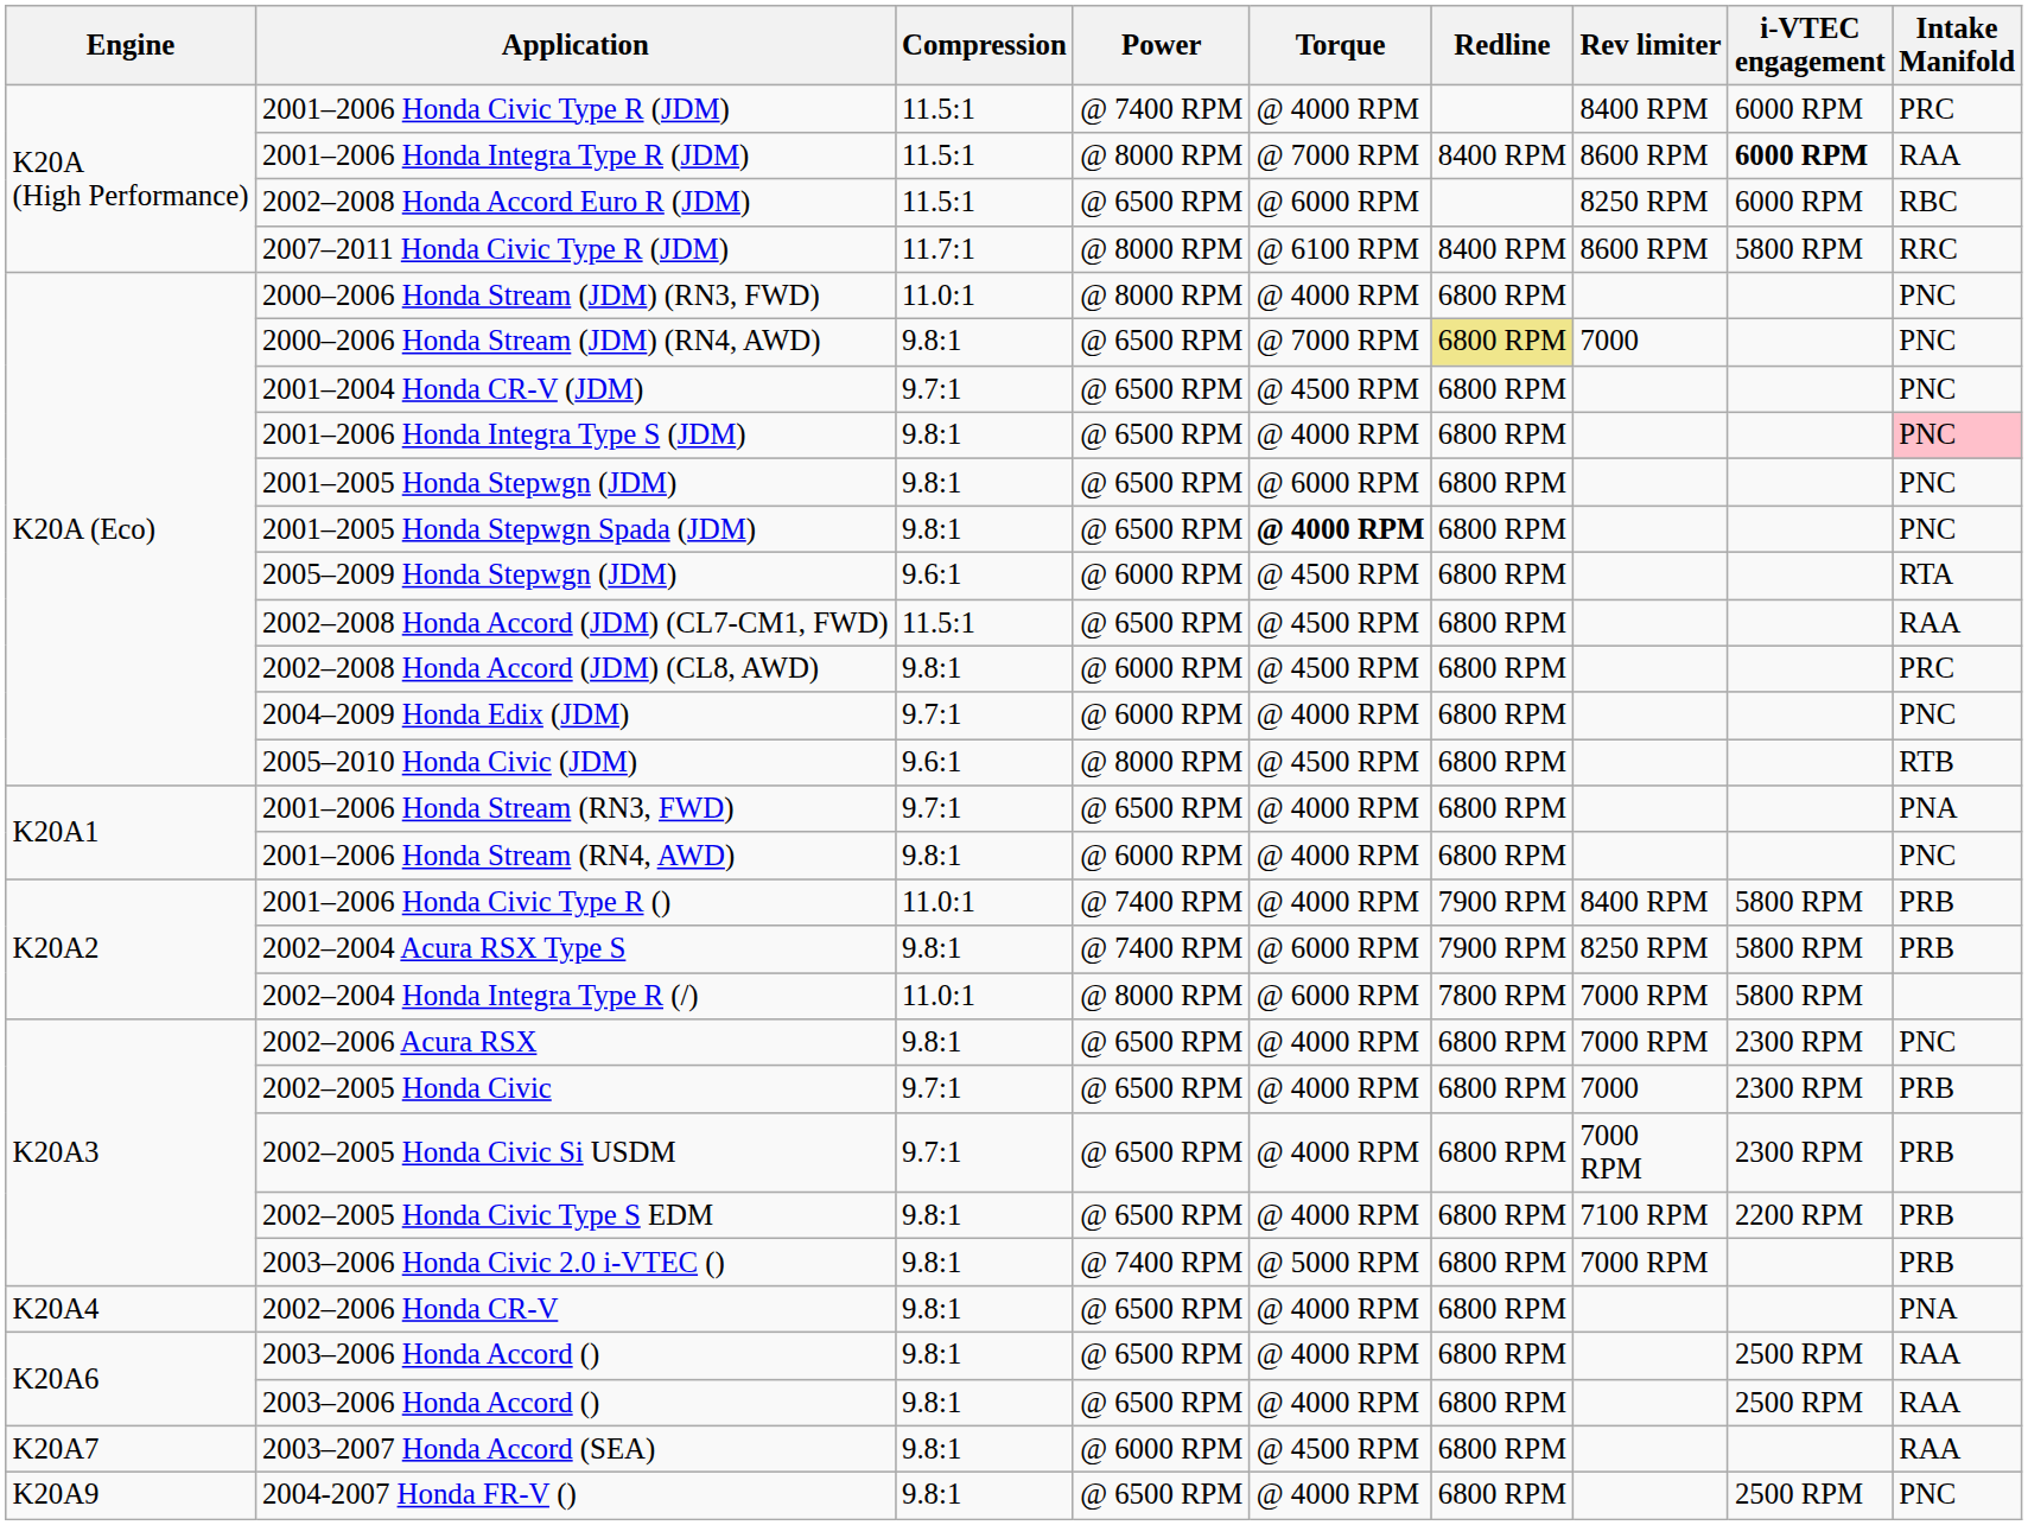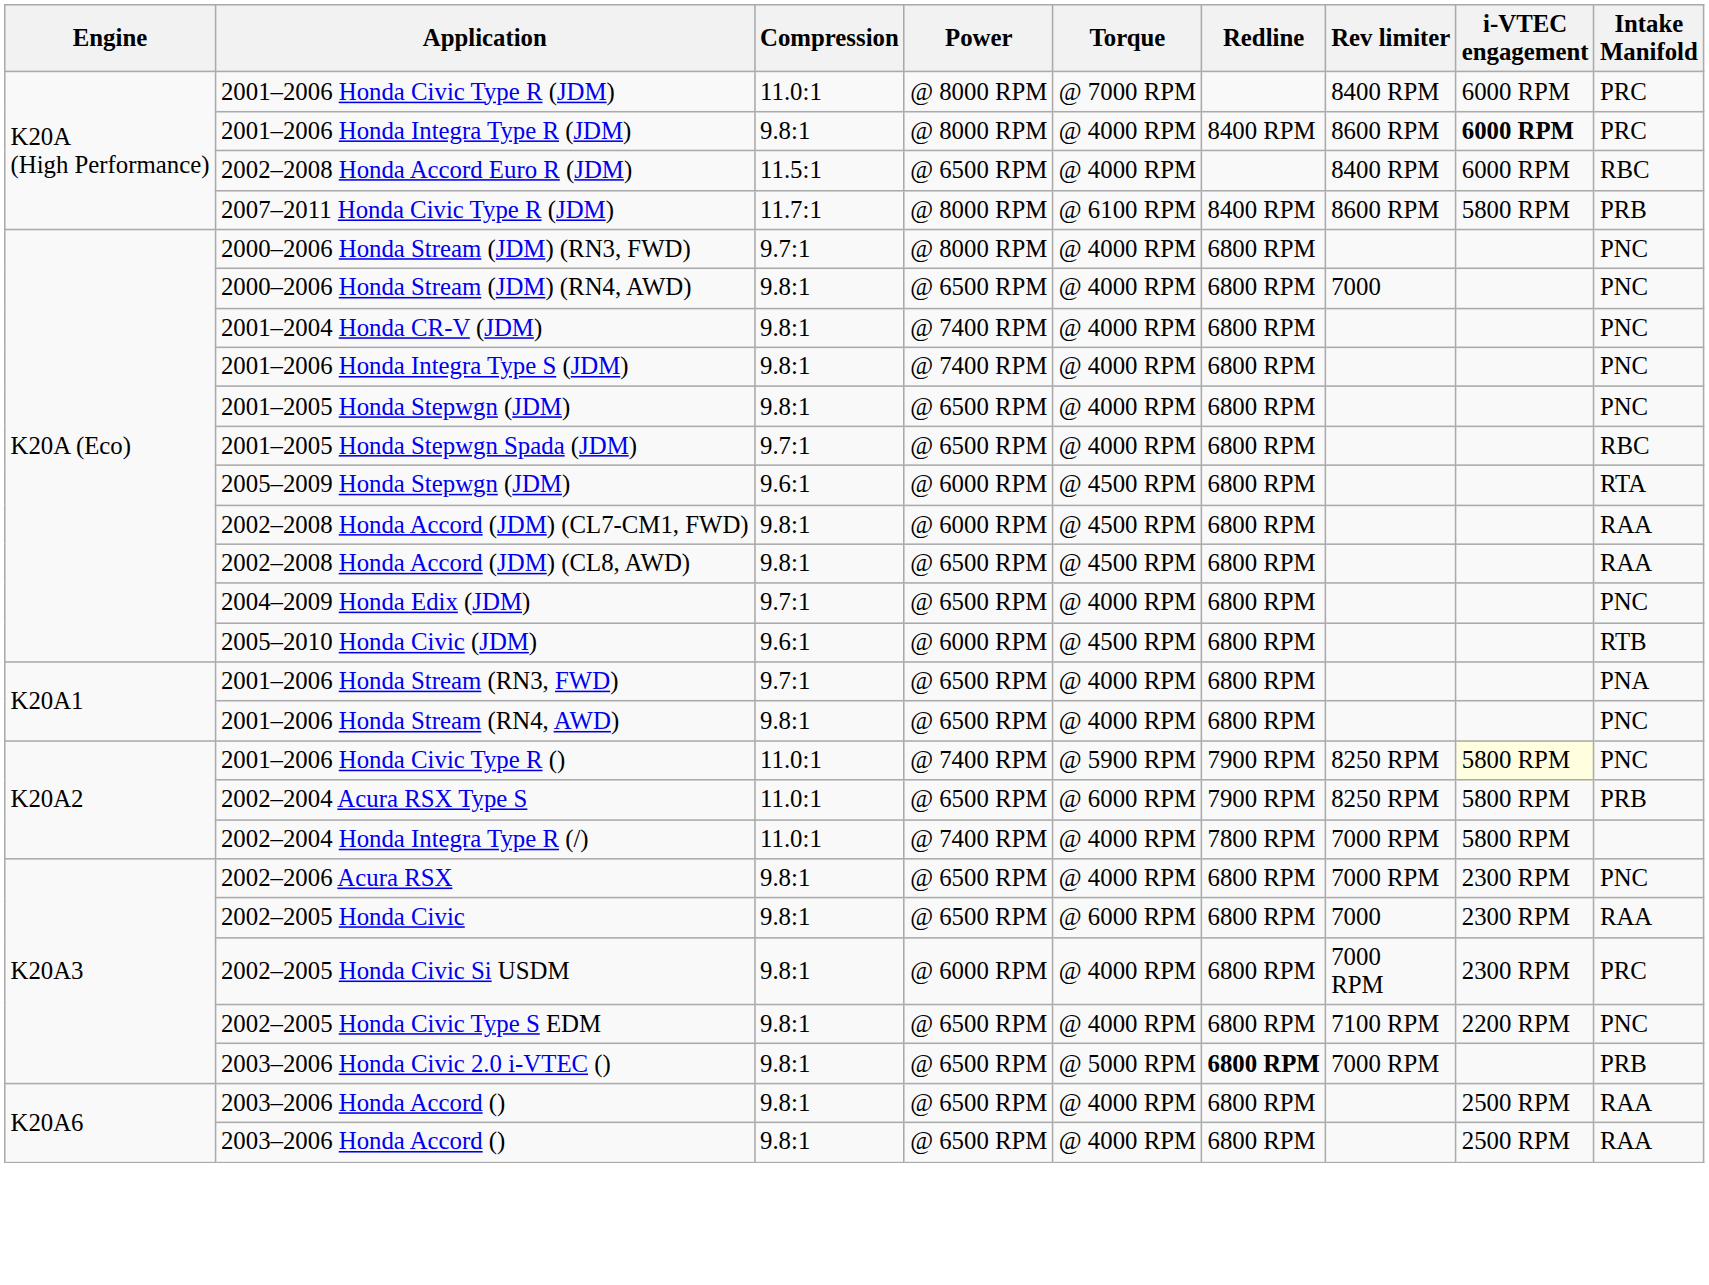 <table class="wikitable">
 <tr>
 <th>Engine</th>
 <th>Application</th>
 <th>Compression</th>
 <th>Power</th>
 <th>Torque</th>
 <th>Redline</th>
 <th>Rev limiter</th>
 <th>i-VTEC<br>engagement</th>
 <th>Intake<br>Manifold</th>
 </tr>
 <tr>
 <td rowspan="4">K20A<br>(High Performance)</td>
 <td>2001–2006 <a href='#'>Honda Civic Type R</a> (<a href='#'>JDM</a>)</td>
-<td>11.5:1</td>
-<td> @ 7400 RPM</td>
-<td> @ 4000 RPM</td>
+<td>11.0:1</td>
+<td> @ 8000 RPM</td>
+<td> @ 7000 RPM</td>
 <td></td>
 <td>8400 RPM</td>
 <td>6000 RPM</td>
 <td>PRC</td>
 </tr>
 <tr>
 <td>2001–2006 <a href='#'>Honda Integra Type R</a> (<a href='#'>JDM</a>)</td>
-<td>11.5:1</td>
+<td>9.8:1</td>
 <td> @ 8000 RPM</td>
-<td> @ 7000 RPM</td>
+<td> @ 4000 RPM</td>
 <td>8400 RPM</td>
 <td>8600 RPM</td>
 <td><strong>6000 RPM</strong></td>
-<td>RAA</td>
+<td>PRC</td>
 </tr>
 <tr>
 <td>2002–2008 <a href='#'>Honda Accord Euro R</a> (<a href='#'>JDM</a>)</td>
 <td>11.5:1</td>
 <td> @ 6500 RPM</td>
-<td> @ 6000 RPM</td>
+<td> @ 4000 RPM</td>
 <td></td>
-<td>8250 RPM</td>
+<td>8400 RPM</td>
 <td>6000 RPM</td>
 <td>RBC</td>
 </tr>
 <tr>
 <td>2007–2011 <a href='#'>Honda Civic Type R</a> (<a href='#'>JDM</a>)</td>
 <td>11.7:1</td>
 <td> @ 8000 RPM</td>
 <td> @ 6100 RPM</td>
 <td>8400 RPM</td>
 <td>8600 RPM</td>
 <td>5800 RPM</td>
-<td>RRC</td>
+<td>PRB</td>
 </tr>
 <tr>
 <td rowspan="11">K20A (Eco)</td>
 <td>2000–2006 <a href='#'>Honda Stream</a> (<a href='#'>JDM</a>) (RN3, FWD)</td>
-<td>11.0:1</td>
+<td>9.7:1</td>
 <td> @ 8000 RPM</td>
 <td> @ 4000 RPM</td>
 <td>6800 RPM</td>
 <td></td>
 <td></td>
 <td>PNC</td>
 </tr>
 <tr>
 <td>2000–2006 <a href='#'>Honda Stream</a> (<a href='#'>JDM</a>) (RN4, AWD)</td>
 <td>9.8:1</td>
 <td> @ 6500 RPM</td>
-<td> @ 7000 RPM</td>
-<td style="background: khaki;">6800 RPM</td>
+<td> @ 4000 RPM</td>
+<td>6800 RPM</td>
 <td>7000</td>
 <td></td>
 <td>PNC</td>
 </tr>
 <tr>
 <td>2001–2004 <a href='#'>Honda CR-V</a> (<a href='#'>JDM</a>)</td>
-<td>9.7:1</td>
-<td> @ 6500 RPM</td>
-<td> @ 4500 RPM</td>
+<td>9.8:1</td>
+<td> @ 7400 RPM</td>
+<td> @ 4000 RPM</td>
 <td>6800 RPM</td>
 <td></td>
 <td></td>
 <td>PNC</td>
 </tr>
 <tr>
 <td>2001–2006 <a href='#'>Honda Integra Type S</a> (<a href='#'>JDM</a>)</td>
 <td>9.8:1</td>
-<td> @ 6500 RPM</td>
+<td> @ 7400 RPM</td>
 <td> @ 4000 RPM</td>
 <td>6800 RPM</td>
 <td></td>
 <td></td>
-<td style="background: pink;">PNC</td>
+<td>PNC</td>
 </tr>
 <tr>
 <td>2001–2005 <a href='#'>Honda Stepwgn</a> (<a href='#'>JDM</a>)</td>
 <td>9.8:1</td>
 <td> @ 6500 RPM</td>
-<td> @ 6000 RPM</td>
+<td> @ 4000 RPM</td>
 <td>6800 RPM</td>
 <td></td>
 <td></td>
 <td>PNC</td>
 </tr>
 <tr>
 <td>2001–2005 <a href='#'>Honda Stepwgn Spada</a> (<a href='#'>JDM</a>)</td>
-<td>9.8:1</td>
+<td>9.7:1</td>
 <td> @ 6500 RPM</td>
-<td><strong> @ 4000 RPM</strong></td>
+<td> @ 4000 RPM</td>
 <td>6800 RPM</td>
 <td></td>
 <td></td>
-<td>PNC</td>
+<td>RBC</td>
 </tr>
 <tr>
 <td>2005–2009 <a href='#'>Honda Stepwgn</a> (<a href='#'>JDM</a>)</td>
 <td>9.6:1</td>
 <td> @ 6000 RPM</td>
 <td> @ 4500 RPM</td>
 <td>6800 RPM</td>
 <td></td>
 <td></td>
 <td>RTA</td>
 </tr>
 <tr>
 <td>2002–2008 <a href='#'>Honda Accord</a> (<a href='#'>JDM</a>) (CL7-CM1, FWD)</td>
-<td>11.5:1</td>
-<td> @ 6500 RPM</td>
+<td>9.8:1</td>
+<td> @ 6000 RPM</td>
 <td> @ 4500 RPM</td>
 <td>6800 RPM</td>
 <td></td>
 <td></td>
 <td>RAA</td>
 </tr>
 <tr>
 <td>2002–2008 <a href='#'>Honda Accord</a> (<a href='#'>JDM</a>) (CL8, AWD)</td>
 <td>9.8:1</td>
-<td> @ 6000 RPM</td>
+<td> @ 6500 RPM</td>
 <td> @ 4500 RPM</td>
 <td>6800 RPM</td>
 <td></td>
 <td></td>
-<td>PRC</td>
+<td>RAA</td>
 </tr>
 <tr>
 <td>2004–2009 <a href='#'>Honda Edix</a> (<a href='#'>JDM</a>)</td>
 <td>9.7:1</td>
-<td> @ 6000 RPM</td>
+<td> @ 6500 RPM</td>
 <td> @ 4000 RPM</td>
 <td>6800 RPM</td>
 <td></td>
 <td></td>
 <td>PNC</td>
 </tr>
 <tr>
 <td>2005–2010 <a href='#'>Honda Civic</a> (<a href='#'>JDM</a>)</td>
 <td>9.6:1</td>
-<td> @ 8000 RPM</td>
+<td> @ 6000 RPM</td>
 <td> @ 4500 RPM</td>
 <td>6800 RPM</td>
 <td></td>
 <td></td>
 <td>RTB</td>
 </tr>
 <tr>
 <td rowspan="2">K20A1</td>
 <td>2001–2006 <a href='#'>Honda Stream</a> (RN3, <a href='#'>FWD</a>)</td>
 <td>9.7:1</td>
 <td> @ 6500 RPM</td>
 <td> @ 4000 RPM</td>
 <td>6800 RPM</td>
 <td></td>
 <td></td>
 <td>PNA</td>
 </tr>
 <tr>
 <td>2001–2006 <a href='#'>Honda Stream</a> (RN4, <a href='#'>AWD</a>)</td>
 <td>9.8:1</td>
-<td> @ 6000 RPM</td>
+<td> @ 6500 RPM</td>
 <td> @ 4000 RPM</td>
 <td>6800 RPM</td>
 <td></td>
 <td></td>
 <td>PNC</td>
 </tr>
 <tr>
 <td rowspan="3">K20A2</td>
 <td>2001–2006 <a href='#'>Honda Civic Type R</a> ()</td>
 <td>11.0:1</td>
 <td> @ 7400 RPM</td>
-<td> @ 4000 RPM</td>
+<td> @ 5900 RPM</td>
 <td>7900 RPM</td>
-<td>8400 RPM</td>
-<td>5800 RPM</td>
-<td>PRB</td>
+<td>8250 RPM</td>
+<td style="background: lightyellow;">5800 RPM</td>
+<td>PNC</td>
 </tr>
 <tr>
 <td>2002–2004 <a href='#'>Acura RSX Type S</a></td>
-<td>9.8:1</td>
-<td> @ 7400 RPM</td>
+<td>11.0:1</td>
+<td> @ 6500 RPM</td>
 <td> @ 6000 RPM</td>
 <td>7900 RPM</td>
 <td>8250 RPM</td>
 <td>5800 RPM</td>
 <td>PRB</td>
 </tr>
 <tr>
 <td>2002–2004 <a href='#'>Honda Integra Type R</a> (/)</td>
 <td>11.0:1</td>
-<td> @ 8000 RPM</td>
-<td> @ 6000 RPM</td>
+<td> @ 7400 RPM</td>
+<td> @ 4000 RPM</td>
 <td>7800 RPM</td>
 <td>7000 RPM</td>
 <td>5800 RPM</td>
 <td></td>
 </tr>
 <tr>
 <td rowspan="5">K20A3</td>
 <td>2002–2006 <a href='#'>Acura RSX</a></td>
 <td>9.8:1</td>
 <td> @ 6500 RPM</td>
 <td> @ 4000 RPM</td>
 <td>6800 RPM</td>
 <td>7000 RPM</td>
 <td>2300 RPM</td>
 <td>PNC</td>
 </tr>
 <tr>
 <td>2002–2005 <a href='#'>Honda Civic</a></td>
-<td>9.7:1</td>
+<td>9.8:1</td>
 <td> @ 6500 RPM</td>
-<td> @ 4000 RPM</td>
+<td> @ 6000 RPM</td>
 <td>6800 RPM</td>
 <td>7000</td>
 <td>2300 RPM</td>
-<td>PRB</td>
+<td>RAA</td>
 </tr>
 <tr>
 <td>2002–2005 <a href='#'>Honda Civic Si</a> USDM</td>
-<td>9.7:1</td>
-<td> @ 6500 RPM</td>
+<td>9.8:1</td>
+<td> @ 6000 RPM</td>
 <td> @ 4000 RPM</td>
 <td>6800 RPM</td>
 <td>7000<br>RPM</td>
 <td>2300 RPM</td>
-<td>PRB</td>
+<td>PRC</td>
 </tr>
 <tr>
 <td>2002–2005 <a href='#'>Honda Civic Type S</a> EDM</td>
 <td>9.8:1</td>
 <td> @ 6500 RPM</td>
 <td> @ 4000 RPM</td>
 <td>6800 RPM</td>
 <td>7100 RPM</td>
 <td>2200 RPM</td>
-<td>PRB</td>
+<td>PNC</td>
 </tr>
 <tr>
 <td>2003–2006 <a href='#'>Honda Civic 2.0 i-VTEC</a> ()</td>
 <td>9.8:1</td>
-<td> @ 7400 RPM</td>
+<td> @ 6500 RPM</td>
 <td> @ 5000 RPM</td>
-<td>6800 RPM</td>
+<td><strong>6800 RPM</strong></td>
 <td>7000 RPM</td>
 <td></td>
 <td>PRB</td>
-</tr>
-<tr>
-<td>K20A4</td>
-<td>2002–2006 <a href='#'>Honda CR-V</a></td>
-<td>9.8:1</td>
-<td> @ 6500 RPM</td>
-<td> @ 4000 RPM</td>
-<td>6800 RPM</td>
-<td></td>
-<td></td>
-<td>PNA</td>
 </tr>
 <tr>
 <td rowspan="2">K20A6</td>
 <td>2003–2006 <a href='#'>Honda Accord</a> ()</td>
 <td>9.8:1</td>
 <td> @ 6500 RPM</td>
 <td> @ 4000 RPM</td>
 <td>6800 RPM</td>
 <td></td>
 <td>2500 RPM</td>
 <td>RAA</td>
 </tr>
 <tr>
 <td>2003–2006 <a href='#'>Honda Accord</a> ()</td>
 <td>9.8:1</td>
 <td> @ 6500 RPM</td>
 <td> @ 4000 RPM</td>
 <td>6800 RPM</td>
 <td></td>
 <td>2500 RPM</td>
 <td>RAA</td>
 </tr>
-<tr>
-<td>K20A7</td>
-<td>2003–2007 <a href='#'>Honda Accord</a> (SEA)</td>
-<td>9.8:1</td>
-<td> @ 6000 RPM</td>
-<td> @ 4500 RPM</td>
-<td>6800 RPM</td>
-<td></td>
-<td></td>
-<td>RAA</td>
-</tr>
-<tr>
-<td>K20A9</td>
-<td>2004-2007 <a href='#'>Honda FR-V</a> ()</td>
-<td>9.8:1</td>
-<td> @ 6500 RPM</td>
-<td> @ 4000 RPM</td>
-<td>6800 RPM</td>
-<td></td>
-<td>2500 RPM</td>
-<td>PNC</td>
-</tr>
 </table>
